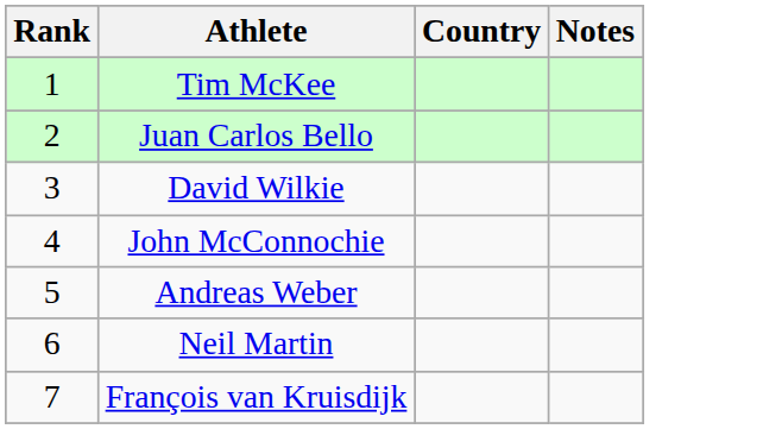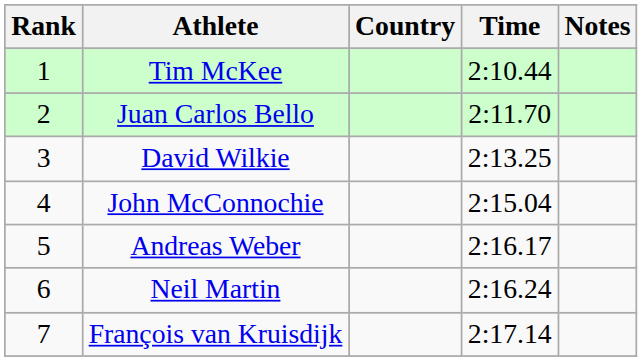 <table class="wikitable sortable" style="text-align:center">
 <tr>
 <th>Rank</th>
 <th>Athlete</th>
 <th>Country</th>
+<th>Time</th>
 <th>Notes</th>
 </tr>
 <tr bgcolor=ccffcc>
 <td>1</td>
 <td><a href='#'>Tim McKee</a></td>
 <td align=left></td>
+<td>2:10.44</td>
 <td></td>
 </tr>
 <tr bgcolor=ccffcc>
 <td>2</td>
 <td><a href='#'>Juan Carlos Bello</a></td>
 <td align=left></td>
+<td>2:11.70</td>
 <td></td>
 </tr>
 <tr>
 <td>3</td>
 <td><a href='#'>David Wilkie</a></td>
 <td align=left></td>
+<td>2:13.25</td>
 <td></td>
 </tr>
 <tr>
 <td>4</td>
 <td><a href='#'>John McConnochie</a></td>
 <td align=left></td>
+<td>2:15.04</td>
 <td></td>
 </tr>
 <tr>
 <td>5</td>
 <td><a href='#'>Andreas Weber</a></td>
 <td align=left></td>
+<td>2:16.17</td>
 <td></td>
 </tr>
 <tr>
 <td>6</td>
 <td><a href='#'>Neil Martin</a></td>
 <td align=left></td>
+<td>2:16.24</td>
 <td></td>
 </tr>
 <tr>
 <td>7</td>
 <td><a href='#'>François van Kruisdijk</a></td>
 <td align=left></td>
+<td>2:17.14</td>
 <td></td>
 </tr>
 </table>
